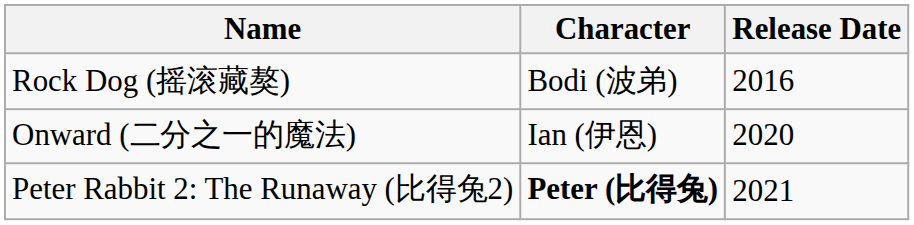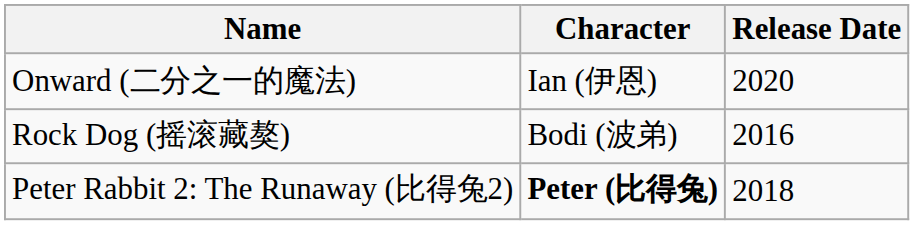 <table class="wikitable">
 <tr>
 <th>Name</th>
 <th>Character</th>
 <th>Release Date</th>
 </tr>
 <tr>
+<td>Onward (二分之一的魔法)</td>
+<td>Ian (伊恩)</td>
+<td>2020</td>
+</tr>
+<tr>
 <td>Rock Dog (摇滚藏獒)</td>
 <td>Bodi (波弟)</td>
 <td>2016</td>
 </tr>
 <tr>
-<td>Onward (二分之一的魔法)</td>
-<td>Ian (伊恩)</td>
-<td>2020</td>
-</tr>
-<tr>
 <td>Peter Rabbit 2: The Runaway (比得兔2)</td>
 <td><strong>Peter (比得兔)</strong></td>
-<td>2021</td>
+<td>2018</td>
 </tr>
 </table>
